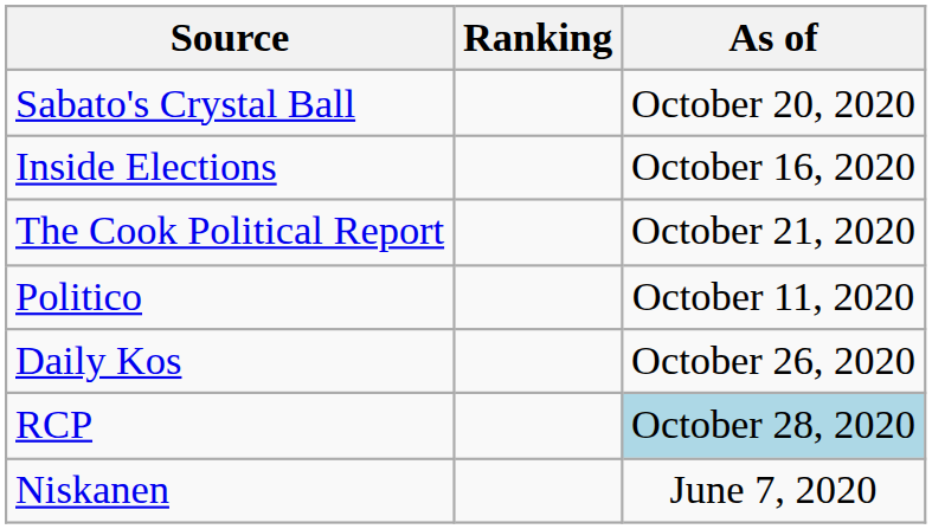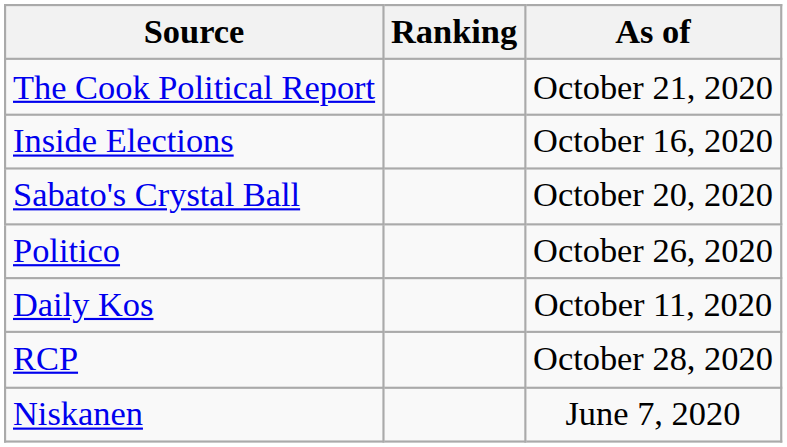 <table class="wikitable" style="text-align:center">
 <tr>
 <th>Source</th>
 <th>Ranking</th>
 <th>As of</th>
 </tr>
 <tr>
-<td align=left><a href='#'>Sabato's Crystal Ball</a></td>
+<td align=left><a href='#'>The Cook Political Report</a></td>
 <td></td>
-<td>October 20, 2020</td>
+<td>October 21, 2020</td>
 </tr>
 <tr>
 <td align=left><a href='#'>Inside Elections</a></td>
 <td></td>
 <td>October 16, 2020</td>
 </tr>
 <tr>
-<td align=left><a href='#'>The Cook Political Report</a></td>
+<td align=left><a href='#'>Sabato's Crystal Ball</a></td>
 <td></td>
-<td>October 21, 2020</td>
+<td>October 20, 2020</td>
 </tr>
 <tr>
 <td align="left"><a href='#'>Politico</a></td>
 <td></td>
-<td>October 11, 2020</td>
+<td>October 26, 2020</td>
 </tr>
 <tr>
 <td align="left"><a href='#'>Daily Kos</a></td>
 <td></td>
-<td>October 26, 2020</td>
+<td>October 11, 2020</td>
 </tr>
 <tr>
 <td align="left"><a href='#'>RCP</a></td>
 <td></td>
-<td style="background: lightblue;">October 28, 2020</td>
+<td>October 28, 2020</td>
 </tr>
 <tr>
 <td align="left"><a href='#'>Niskanen</a></td>
 <td></td>
 <td>June 7, 2020</td>
 </tr>
 </table>
